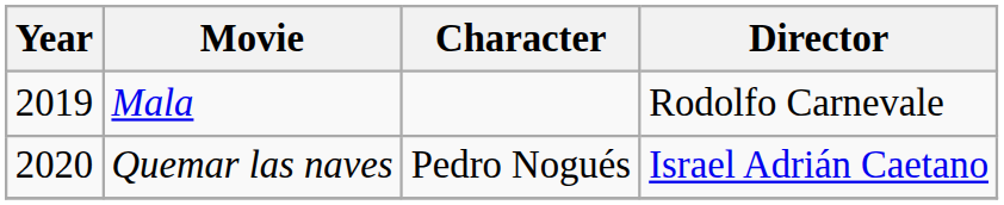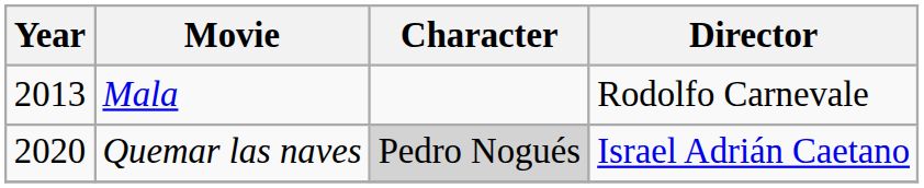 <table class="wikitable" style="font-size: 90%;">
 <tr>
 <th>Year</th>
 <th>Movie</th>
 <th>Character</th>
 <th>Director</th>
 </tr>
 <tr>
-<td>2019</td>
+<td>2013</td>
 <td><em><a href='#'>Mala</a></em></td>
 <td></td>
 <td>Rodolfo Carnevale</td>
 </tr>
 <tr>
 <td>2020</td>
 <td><em>Quemar las naves</em></td>
-<td>Pedro Nogués</td>
+<td style="background: lightgrey;">Pedro Nogués</td>
 <td><a href='#'>Israel Adrián Caetano</a></td>
 </tr>
 <tr>
 </tr>
 </table>
